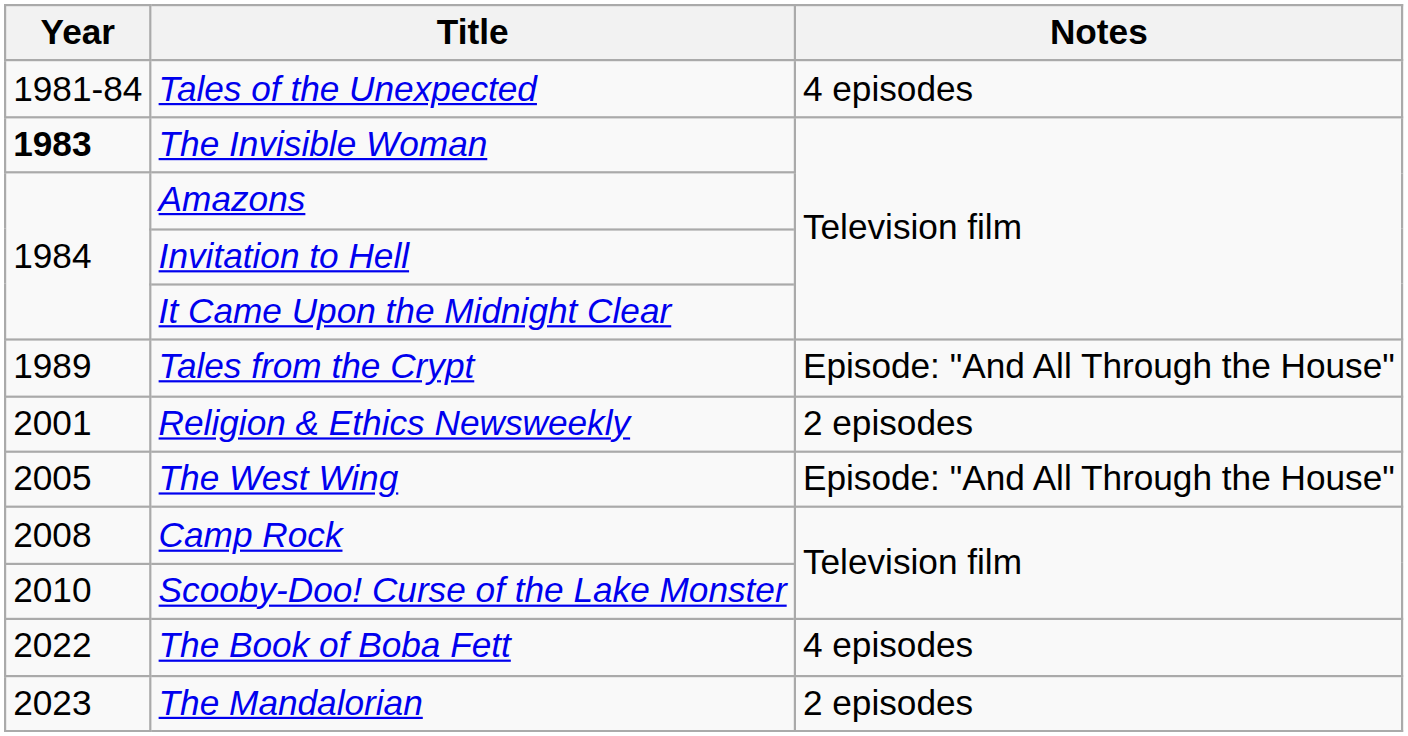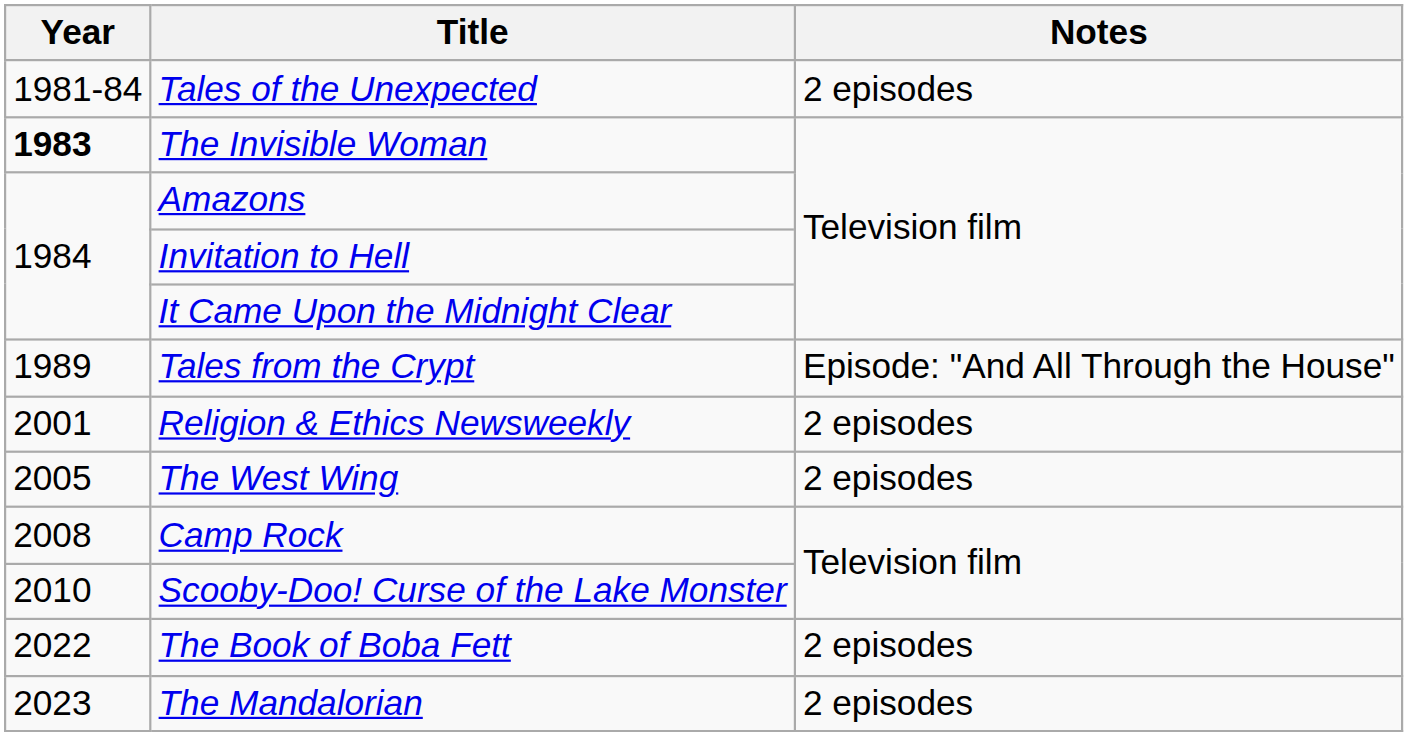 <table class="wikitable">
 <tr>
 <th>Year</th>
 <th>Title</th>
 <th>Notes</th>
 </tr>
 <tr>
 <td>1981-84</td>
 <td><em><a href='#'>Tales of the Unexpected</a></em></td>
-<td>4 episodes</td>
+<td>2 episodes</td>
 </tr>
 <tr>
 <td><strong>1983</strong></td>
 <td><em><a href='#'>The Invisible Woman</a></em></td>
 <td rowspan=4>Television film</td>
 </tr>
 <tr>
 <td rowspan=3>1984</td>
 <td><em><a href='#'>Amazons</a></em></td>
 </tr>
 <tr>
 <td><em><a href='#'>Invitation to Hell</a></em></td>
 </tr>
 <tr>
 <td><em><a href='#'>It Came Upon the Midnight Clear</a></em></td>
 </tr>
 <tr>
 <td>1989</td>
 <td><em><a href='#'>Tales from the Crypt</a></em></td>
 <td>Episode: "And All Through the House"</td>
 </tr>
 <tr>
 <td>2001</td>
 <td><em><a href='#'>Religion & Ethics Newsweekly</a></em></td>
 <td>2 episodes</td>
 </tr>
 <tr>
 <td>2005</td>
 <td><em><a href='#'>The West Wing</a></em></td>
-<td>Episode: "And All Through the House"</td>
+<td>2 episodes</td>
 </tr>
 <tr>
 <td>2008</td>
 <td><em><a href='#'>Camp Rock</a></em></td>
 <td rowspan=2>Television film</td>
 </tr>
 <tr>
 <td>2010</td>
 <td><em><a href='#'>Scooby-Doo! Curse of the Lake Monster</a></em></td>
 </tr>
 <tr>
 <td>2022</td>
 <td><em><a href='#'>The Book of Boba Fett</a></em></td>
-<td>4 episodes</td>
+<td>2 episodes</td>
 </tr>
 <tr>
 <td>2023</td>
 <td><em><a href='#'>The Mandalorian</a></em></td>
 <td>2 episodes</td>
 </tr>
 </table>
